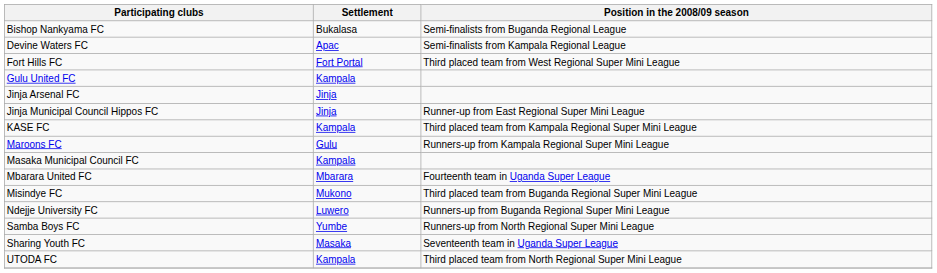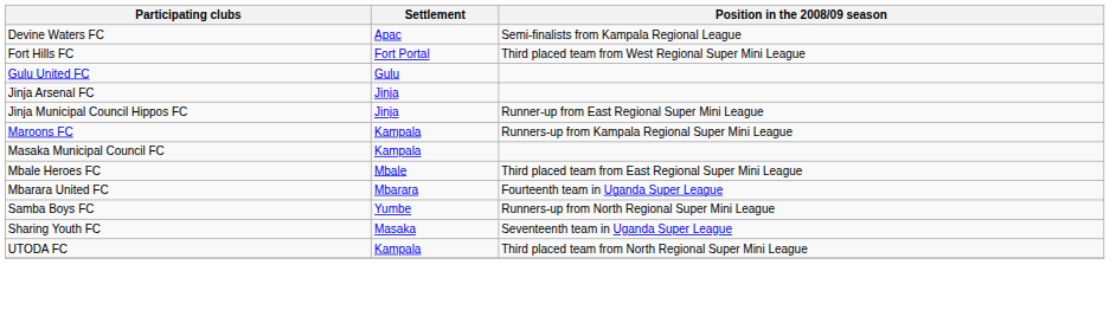 <table class="wikitable" style="width:60%; font-size:80%">
 <tr>
 <th width="300px">Participating clubs</th>
 <th width="100px">Settlement</th>
 <th width="500px">Position in the 2008/09 season</th>
-</tr>
-<tr>
-<td>Bishop Nankyama FC</td>
-<td>Bukalasa</td>
-<td>Semi-finalists from Buganda Regional League</td>
 </tr>
 <tr>
 <td>Devine Waters FC</td>
 <td><a href='#'>Apac</a></td>
 <td>Semi-finalists from Kampala Regional League</td>
 </tr>
 <tr>
 <td>Fort Hills FC</td>
 <td><a href='#'>Fort Portal</a></td>
 <td>Third placed team from West Regional Super Mini League</td>
 </tr>
 <tr>
 <td><a href='#'>Gulu United FC</a></td>
-<td><a href='#'>Kampala</a></td>
+<td><a href='#'>Gulu</a></td>
 <td></td>
 </tr>
 <tr>
 <td>Jinja Arsenal FC</td>
 <td><a href='#'>Jinja</a></td>
 <td></td>
 </tr>
 <tr>
 <td>Jinja Municipal Council Hippos FC</td>
 <td><a href='#'>Jinja</a></td>
 <td>Runner-up from East Regional Super Mini League</td>
 </tr>
 <tr>
-<td>KASE FC</td>
+<td><a href='#'>Maroons FC</a></td>
 <td><a href='#'>Kampala</a></td>
-<td>Third placed team from Kampala Regional Super Mini League</td>
-</tr>
-<tr>
-<td><a href='#'>Maroons FC</a></td>
-<td><a href='#'>Gulu</a></td>
 <td>Runners-up from Kampala Regional Super Mini League</td>
 </tr>
 <tr>
 <td>Masaka Municipal Council FC</td>
 <td><a href='#'>Kampala</a></td>
 <td></td>
 </tr>
 <tr>
+<td>Mbale Heroes FC</td>
+<td><a href='#'>Mbale</a></td>
+<td>Third placed team from East Regional Super Mini League</td>
+</tr>
+<tr>
 <td>Mbarara United FC</td>
 <td><a href='#'>Mbarara</a></td>
 <td>Fourteenth team in <a href='#'>Uganda Super League</a></td>
-</tr>
-<tr>
-<td>Misindye FC</td>
-<td><a href='#'>Mukono</a></td>
-<td>Third placed team from Buganda Regional Super Mini League</td>
-</tr>
-<tr>
-<td>Ndejje University FC</td>
-<td><a href='#'>Luwero</a></td>
-<td>Runners-up from Buganda Regional Super Mini League</td>
 </tr>
 <tr>
 <td>Samba Boys FC</td>
 <td><a href='#'>Yumbe</a></td>
 <td>Runners-up from North Regional Super Mini League</td>
 </tr>
 <tr>
 <td>Sharing Youth FC</td>
 <td><a href='#'>Masaka</a></td>
 <td>Seventeenth team in <a href='#'>Uganda Super League</a></td>
 </tr>
 <tr>
 <td>UTODA FC</td>
 <td><a href='#'>Kampala</a></td>
 <td>Third placed team from North Regional Super Mini League</td>
 </tr>
 <tr>
 </tr>
 </table>
